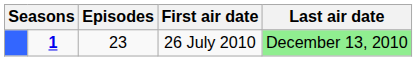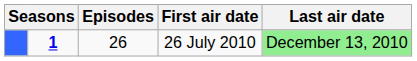 <table class="wikitable">
 <tr>
 <th colspan="2">Seasons</th>
 <th>Episodes</th>
 <th>First air date</th>
 <th>Last air date</th>
 </tr>
 <tr>
 <td style="background:#3366FF; color:#100; text-align:center;"></td>
 <td style="text-align: center;"><strong><a href='#'>1</a></strong></td>
-<td style="text-align: center;">23</td>
+<td style="text-align: center;">26</td>
 <td style="text-align: center;">26 July 2010</td>
 <td style="background: lightgreen; text-align: center;">December 13, 2010</td>
 </tr>
 </table>
